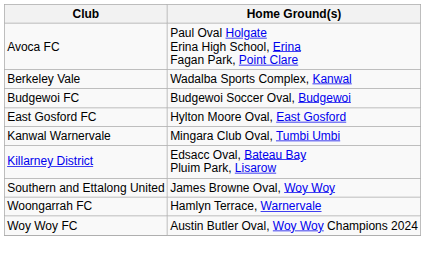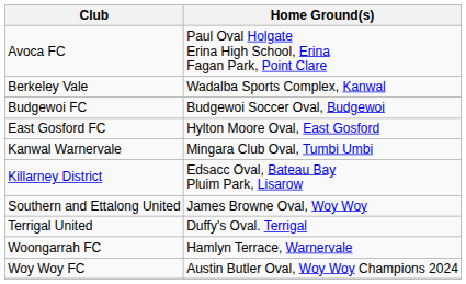 <table class="wikitable">
 <tr>
 <th>Club</th>
 <th>Home Ground(s)</th>
 </tr>
 <tr>
 <td>Avoca FC</td>
 <td>Paul Oval <a href='#'>Holgate</a> <br> Erina High School, <a href='#'>Erina</a><br> Fagan Park, <a href='#'>Point Clare</a></td>
 </tr>
 <tr>
 <td>Berkeley Vale</td>
 <td>Wadalba Sports Complex, <a href='#'>Kanwal</a></td>
 </tr>
 <tr>
 <td>Budgewoi FC</td>
 <td>Budgewoi Soccer Oval, <a href='#'>Budgewoi</a></td>
 </tr>
 <tr>
 <td>East Gosford FC</td>
 <td>Hylton Moore Oval, <a href='#'>East Gosford</a></td>
 </tr>
 <tr>
 <td>Kanwal Warnervale</td>
 <td>Mingara Club Oval, <a href='#'>Tumbi Umbi</a></td>
 </tr>
 <tr>
 <td><a href='#'>Killarney District</a></td>
 <td>Edsacc Oval, <a href='#'>Bateau Bay</a><br> Pluim Park, <a href='#'>Lisarow</a></td>
 </tr>
 <tr>
 <td>Southern and Ettalong United</td>
 <td>James Browne Oval, <a href='#'>Woy Woy</a></td>
 </tr>
 <tr>
+<td>Terrigal United</td>
+<td>Duffy's Oval. <a href='#'>Terrigal</a></td>
+</tr>
+<tr>
 <td>Woongarrah FC</td>
 <td>Hamlyn Terrace, <a href='#'>Warnervale</a></td>
 </tr>
 <tr>
 <td>Woy Woy FC</td>
 <td>Austin Butler Oval, <a href='#'>Woy Woy</a> Champions 2024</td>
 </tr>
 <tr>
 </tr>
 </table>
